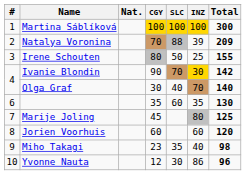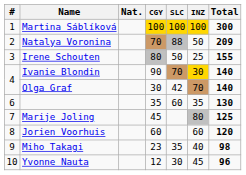 <table class="wikitable" style="text-align:center;">
 <tr>
 <th>#</th>
 <th>Name</th>
 <th>Nat.</th>
 <th><small>CGY</small></th>
 <th><small>SLC</small></th>
 <th><small>INZ</small></th>
 <th>Total</th>
 </tr>
 <tr>
 <td>1</td>
 <td align=left><a href='#'>Martina Sáblíková</a></td>
 <td></td>
 <td bgcolor=gold>100</td>
 <td bgcolor=gold>100</td>
 <td bgcolor=gold>100</td>
 <td><strong>300</strong></td>
 </tr>
 <tr>
 <td>2</td>
 <td align=left><a href='#'>Natalya Voronina</a></td>
 <td></td>
 <td bgcolor=cc9966>70</td>
 <td bgcolor=silver>88</td>
-<td>39</td>
+<td>50</td>
 <td><strong>209</strong></td>
 </tr>
 <tr>
 <td>3</td>
 <td align=left><a href='#'>Irene Schouten</a></td>
 <td></td>
 <td bgcolor=silver>80</td>
 <td>50</td>
 <td>25</td>
 <td><strong>155</strong></td>
 </tr>
 <tr>
 <td rowspan=2>4</td>
 <td align=left><a href='#'>Ivanie Blondin</a></td>
 <td></td>
 <td>90</td>
 <td bgcolor=cc9966>70</td>
 <td style="background: gold;">30</td>
-<td><strong>142</strong></td>
+<td><strong>140</strong></td>
 </tr>
 <tr>
 <td align=left><a href='#'>Olga Graf</a></td>
 <td></td>
 <td>30</td>
-<td>40</td>
+<td>42</td>
 <td bgcolor=cc9966>70</td>
 <td><strong>140</strong></td>
 </tr>
 <tr>
 <td>6</td>
 <td align=left></td>
 <td></td>
 <td>35</td>
 <td>60</td>
 <td>35</td>
 <td><strong>130</strong></td>
 </tr>
 <tr>
 <td>7</td>
 <td align=left><a href='#'>Marije Joling</a></td>
 <td></td>
 <td>45</td>
 <td></td>
 <td bgcolor=silver>80</td>
 <td><strong>125</strong></td>
 </tr>
 <tr>
 <td>8</td>
 <td align=left><a href='#'>Jorien Voorhuis</a></td>
 <td></td>
 <td>60</td>
 <td></td>
 <td>60</td>
 <td><strong>120</strong></td>
 </tr>
 <tr>
 <td>9</td>
 <td align=left><a href='#'>Miho Takagi</a></td>
 <td></td>
 <td>23</td>
 <td>35</td>
 <td>40</td>
 <td><strong>98</strong></td>
 </tr>
 <tr>
 <td>10</td>
 <td align=left><a href='#'>Yvonne Nauta</a></td>
 <td></td>
 <td>12</td>
 <td>30</td>
-<td>86</td>
+<td>45</td>
 <td><strong>96</strong></td>
 </tr>
 </table>
